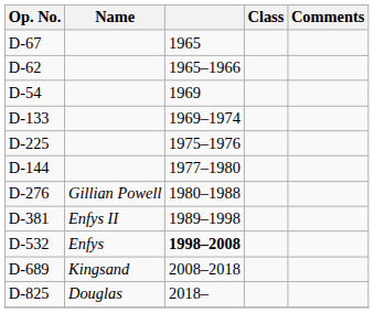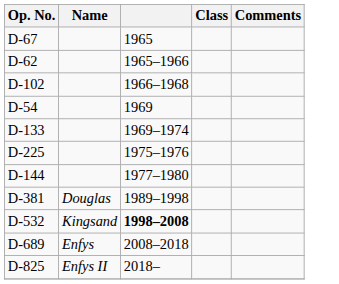 <table class="wikitable">
 <tr>
 <th>Op. No.</th>
 <th>Name</th>
 <th></th>
 <th>Class</th>
 <th>Comments</th>
 </tr>
 <tr>
 <td>D-67</td>
 <td></td>
 <td>1965</td>
 <td></td>
 <td></td>
 </tr>
 <tr>
 <td>D-62</td>
 <td></td>
 <td>1965–1966</td>
+<td></td>
+<td></td>
+</tr>
+<tr>
+<td>D-102</td>
+<td></td>
+<td>1966–1968</td>
 <td></td>
 <td></td>
 </tr>
 <tr>
 <td>D-54</td>
 <td></td>
 <td>1969</td>
 <td></td>
 <td></td>
 </tr>
 <tr>
 <td>D-133</td>
 <td></td>
 <td>1969–1974</td>
 <td></td>
 <td></td>
 </tr>
 <tr>
 <td>D-225</td>
 <td></td>
 <td>1975–1976</td>
 <td></td>
 <td></td>
 </tr>
 <tr>
 <td>D-144</td>
 <td></td>
 <td>1977–1980</td>
 <td></td>
 <td></td>
 </tr>
 <tr>
-<td>D-276</td>
-<td><em>Gillian Powell</em></td>
-<td>1980–1988</td>
-<td></td>
-<td></td>
-</tr>
-<tr>
 <td>D-381</td>
-<td><em>Enfys II</em></td>
+<td><em>Douglas</em></td>
 <td>1989–1998</td>
 <td></td>
 <td></td>
 </tr>
 <tr>
 <td>D-532</td>
-<td><em>Enfys</em></td>
+<td><em>Kingsand</em></td>
 <td><strong>1998–2008</strong></td>
 <td></td>
 <td></td>
 </tr>
 <tr>
 <td>D-689</td>
-<td><em>Kingsand</em></td>
+<td><em>Enfys</em></td>
 <td>2008–2018</td>
 <td></td>
 <td></td>
 </tr>
 <tr>
 <td>D-825</td>
-<td><em>Douglas</em></td>
+<td><em>Enfys II</em></td>
 <td>2018–</td>
 <td></td>
 <td></td>
 </tr>
 <tr>
 </tr>
 </table>
